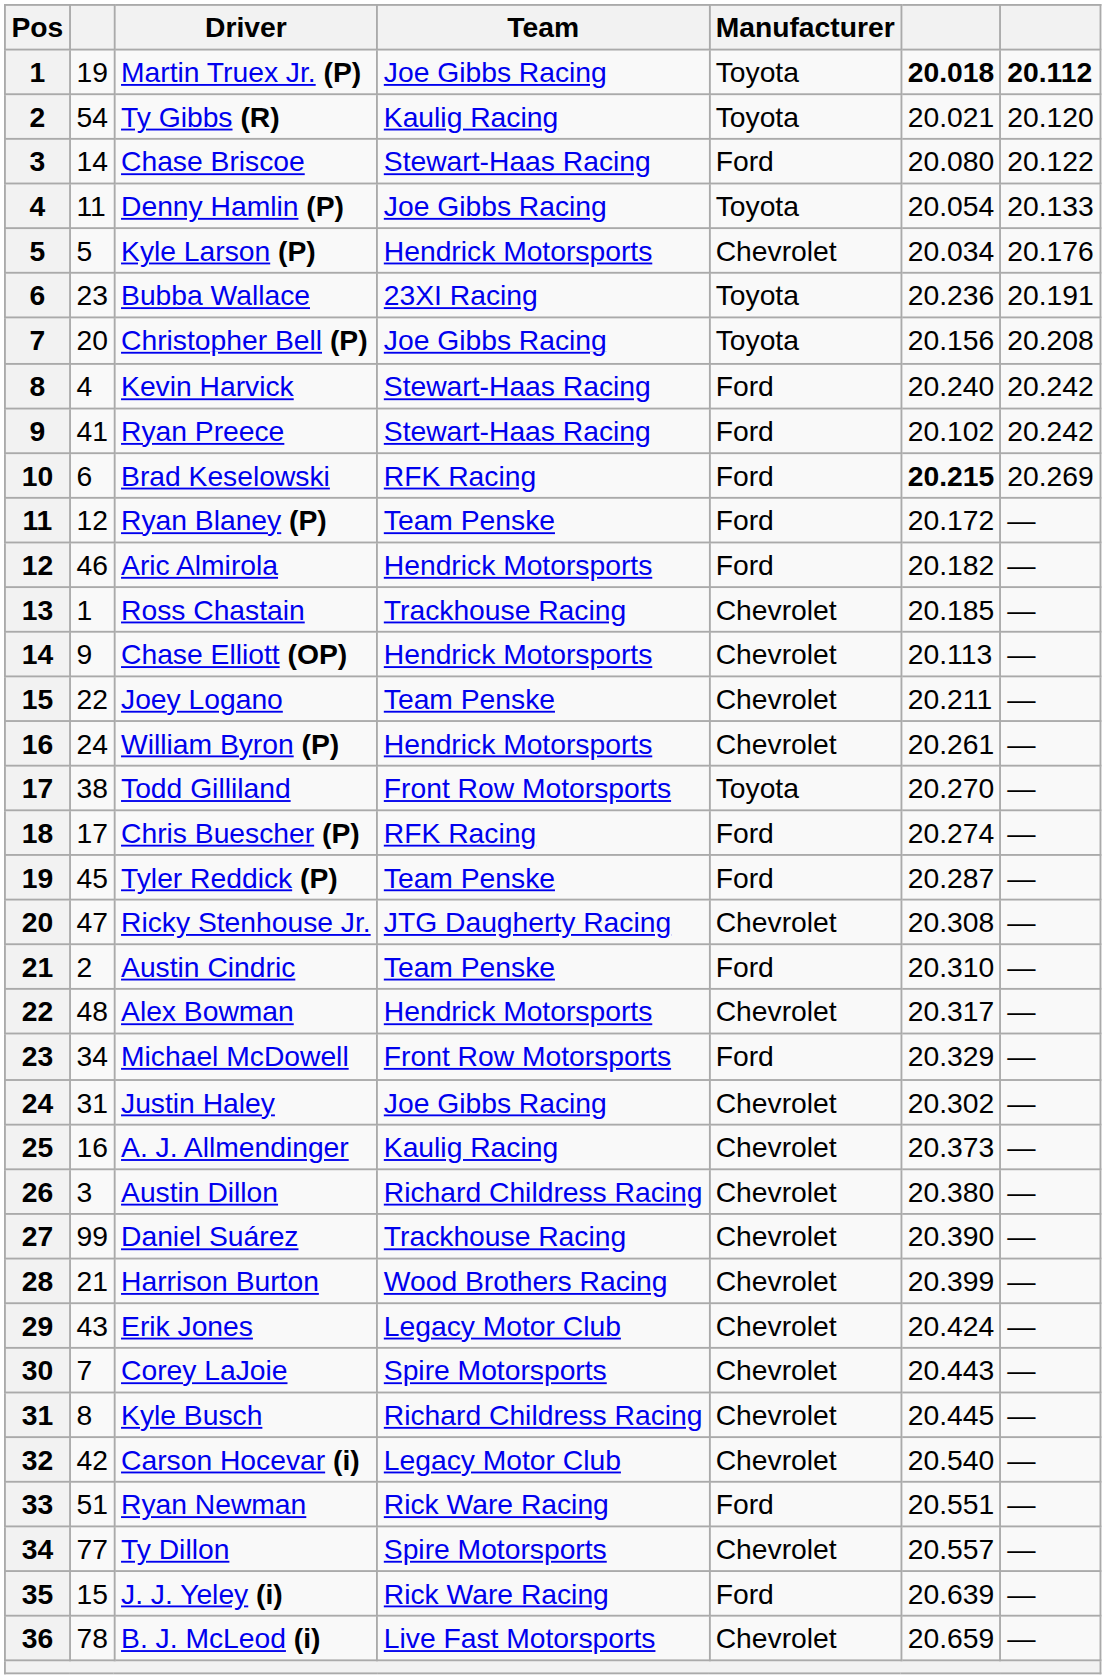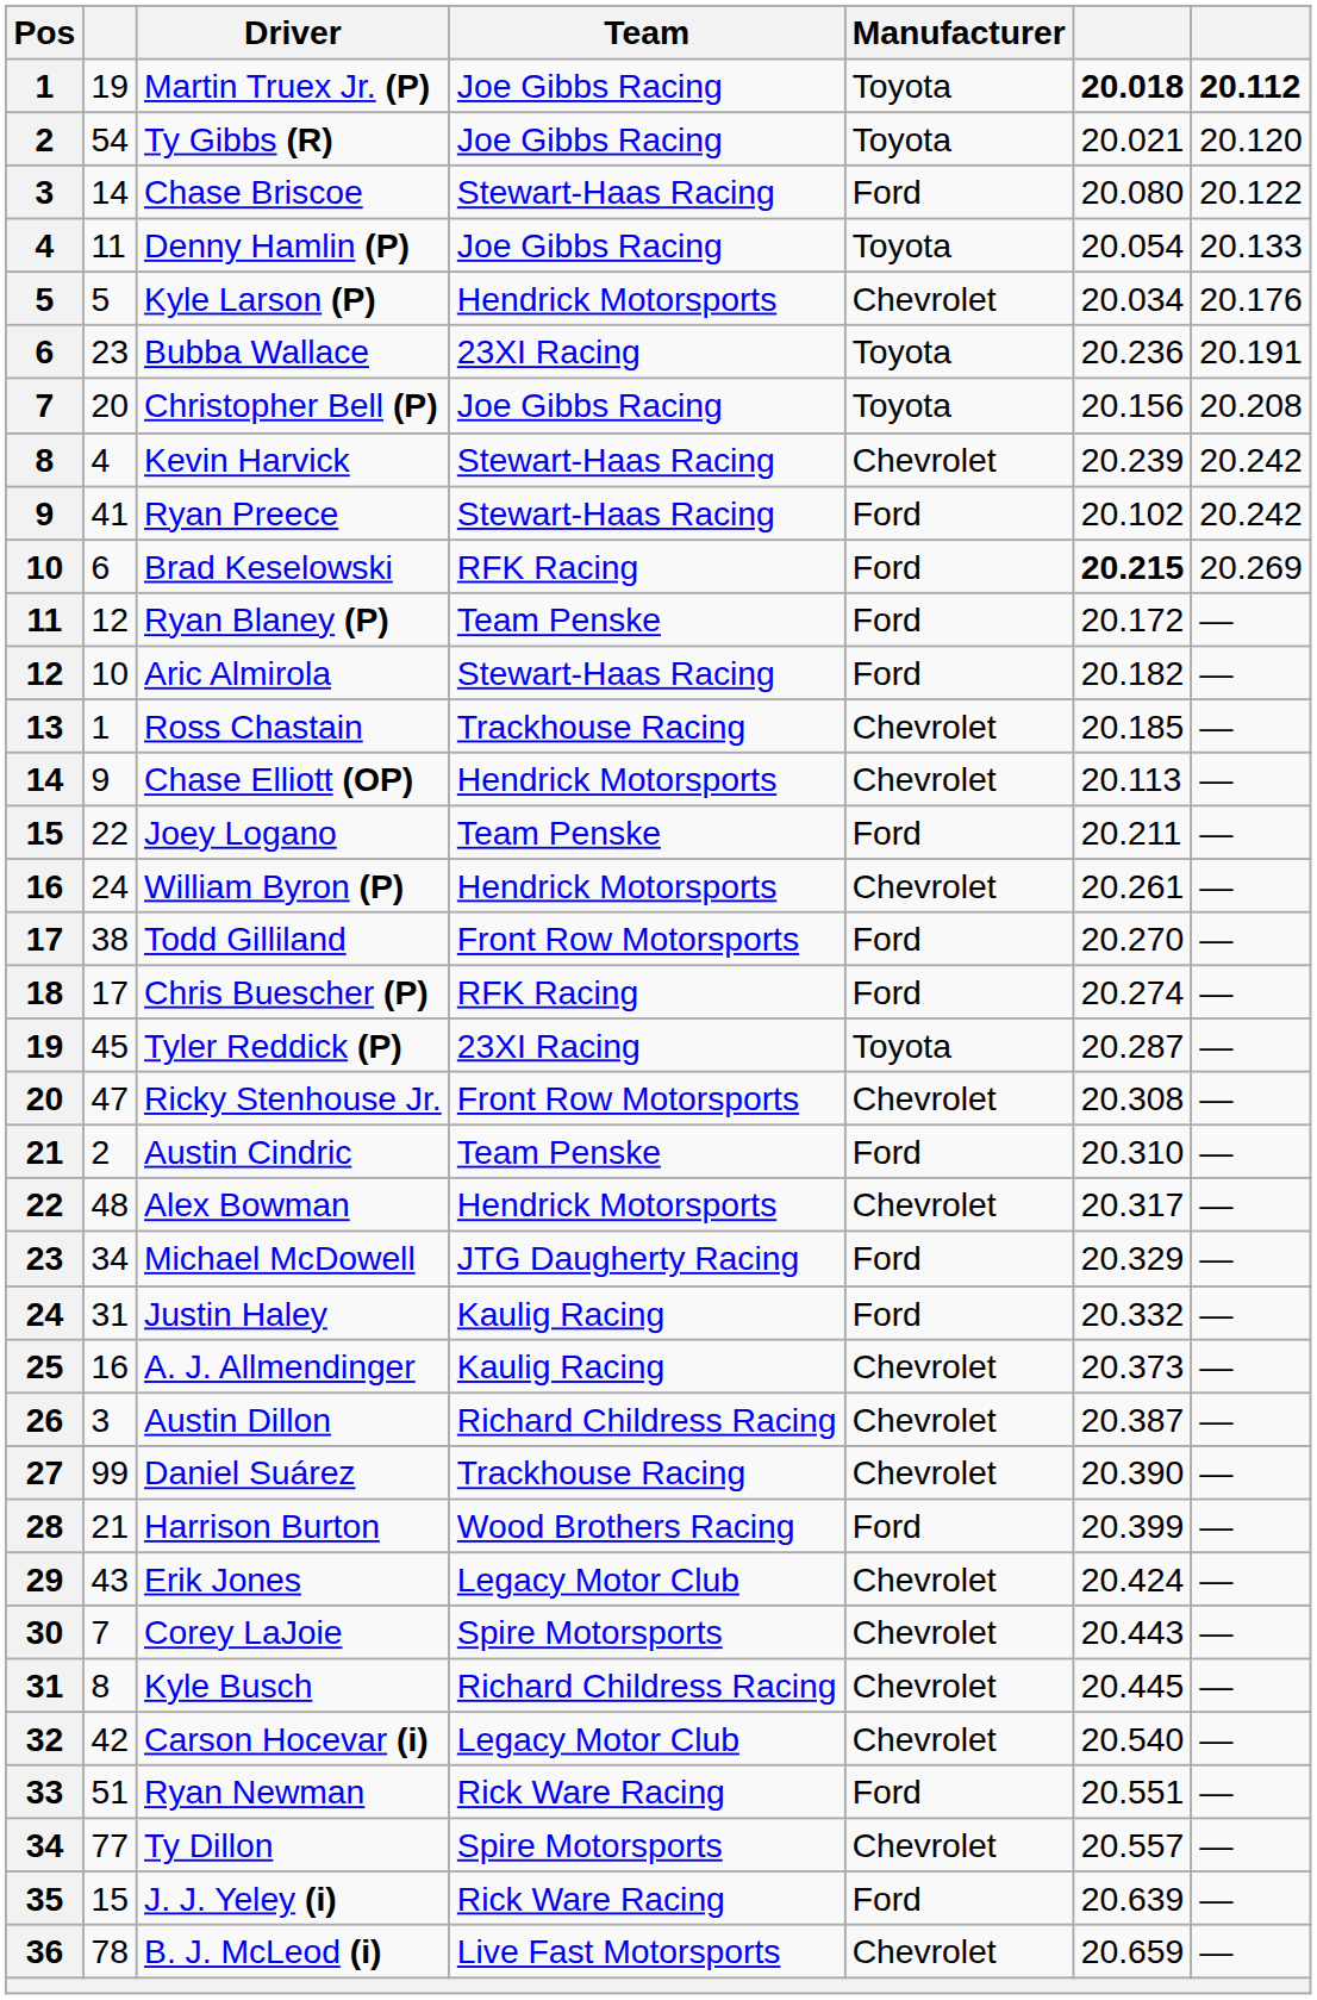 <table class="wikitable" style="font-size:95%">
 <tr>
 <th>Pos</th>
 <th></th>
 <th>Driver</th>
 <th>Team</th>
 <th>Manufacturer</th>
 <th></th>
 <th></th>
 </tr>
 <tr>
 <th>1</th>
 <td>19</td>
 <td><a href='#'>Martin Truex Jr.</a> <strong>(P)</strong></td>
 <td><a href='#'>Joe Gibbs Racing</a></td>
 <td>Toyota</td>
 <td><strong>20.018</strong></td>
 <td><strong>20.112</strong></td>
 </tr>
 <tr>
 <th>2</th>
 <td>54</td>
 <td><a href='#'>Ty Gibbs</a> <strong>(R)</strong></td>
-<td><a href='#'>Kaulig Racing</a></td>
+<td><a href='#'>Joe Gibbs Racing</a></td>
 <td>Toyota</td>
 <td>20.021</td>
 <td>20.120</td>
 </tr>
 <tr>
 <th>3</th>
 <td>14</td>
 <td><a href='#'>Chase Briscoe</a></td>
 <td><a href='#'>Stewart-Haas Racing</a></td>
 <td>Ford</td>
 <td>20.080</td>
 <td>20.122</td>
 </tr>
 <tr>
 <th>4</th>
 <td>11</td>
 <td><a href='#'>Denny Hamlin</a> <strong>(P)</strong></td>
 <td><a href='#'>Joe Gibbs Racing</a></td>
 <td>Toyota</td>
 <td>20.054</td>
 <td>20.133</td>
 </tr>
 <tr>
 <th>5</th>
 <td>5</td>
 <td><a href='#'>Kyle Larson</a> <strong>(P)</strong></td>
 <td><a href='#'>Hendrick Motorsports</a></td>
 <td>Chevrolet</td>
 <td>20.034</td>
 <td>20.176</td>
 </tr>
 <tr>
 <th>6</th>
 <td>23</td>
 <td><a href='#'>Bubba Wallace</a></td>
 <td><a href='#'>23XI Racing</a></td>
 <td>Toyota</td>
 <td>20.236</td>
 <td>20.191</td>
 </tr>
 <tr>
 <th>7</th>
 <td>20</td>
 <td><a href='#'>Christopher Bell</a> <strong>(P)</strong></td>
 <td><a href='#'>Joe Gibbs Racing</a></td>
 <td>Toyota</td>
 <td>20.156</td>
 <td>20.208</td>
 </tr>
 <tr>
 <th>8</th>
 <td>4</td>
 <td><a href='#'>Kevin Harvick</a></td>
 <td><a href='#'>Stewart-Haas Racing</a></td>
-<td>Ford</td>
-<td>20.240</td>
+<td>Chevrolet</td>
+<td>20.239</td>
 <td>20.242</td>
 </tr>
 <tr>
 <th>9</th>
 <td>41</td>
 <td><a href='#'>Ryan Preece</a></td>
 <td><a href='#'>Stewart-Haas Racing</a></td>
 <td>Ford</td>
 <td>20.102</td>
 <td>20.242</td>
 </tr>
 <tr>
 <th>10</th>
 <td>6</td>
 <td><a href='#'>Brad Keselowski</a></td>
 <td><a href='#'>RFK Racing</a></td>
 <td>Ford</td>
 <td><strong>20.215</strong></td>
 <td>20.269</td>
 </tr>
 <tr>
 <th>11</th>
 <td>12</td>
 <td><a href='#'>Ryan Blaney</a> <strong>(P)</strong></td>
 <td><a href='#'>Team Penske</a></td>
 <td>Ford</td>
 <td>20.172</td>
 <td>—</td>
 </tr>
 <tr>
 <th>12</th>
-<td>46</td>
+<td>10</td>
 <td><a href='#'>Aric Almirola</a></td>
-<td><a href='#'>Hendrick Motorsports</a></td>
+<td><a href='#'>Stewart-Haas Racing</a></td>
 <td>Ford</td>
 <td>20.182</td>
 <td>—</td>
 </tr>
 <tr>
 <th>13</th>
 <td>1</td>
 <td><a href='#'>Ross Chastain</a></td>
 <td><a href='#'>Trackhouse Racing</a></td>
 <td>Chevrolet</td>
 <td>20.185</td>
 <td>—</td>
 </tr>
 <tr>
 <th>14</th>
 <td>9</td>
 <td><a href='#'>Chase Elliott</a> <strong>(OP)</strong></td>
 <td><a href='#'>Hendrick Motorsports</a></td>
 <td>Chevrolet</td>
 <td>20.113</td>
 <td>—</td>
 </tr>
 <tr>
 <th>15</th>
 <td>22</td>
 <td><a href='#'>Joey Logano</a></td>
 <td><a href='#'>Team Penske</a></td>
-<td>Chevrolet</td>
+<td>Ford</td>
 <td>20.211</td>
 <td>—</td>
 </tr>
 <tr>
 <th>16</th>
 <td>24</td>
 <td><a href='#'>William Byron</a> <strong>(P)</strong></td>
 <td><a href='#'>Hendrick Motorsports</a></td>
 <td>Chevrolet</td>
 <td>20.261</td>
 <td>—</td>
 </tr>
 <tr>
 <th>17</th>
 <td>38</td>
 <td><a href='#'>Todd Gilliland</a></td>
 <td><a href='#'>Front Row Motorsports</a></td>
-<td>Toyota</td>
+<td>Ford</td>
 <td>20.270</td>
 <td>—</td>
 </tr>
 <tr>
 <th>18</th>
 <td>17</td>
 <td><a href='#'>Chris Buescher</a> <strong>(P)</strong></td>
 <td><a href='#'>RFK Racing</a></td>
 <td>Ford</td>
 <td>20.274</td>
 <td>—</td>
 </tr>
 <tr>
 <th>19</th>
 <td>45</td>
 <td><a href='#'>Tyler Reddick</a> <strong>(P)</strong></td>
-<td><a href='#'>Team Penske</a></td>
-<td>Ford</td>
+<td><a href='#'>23XI Racing</a></td>
+<td>Toyota</td>
 <td>20.287</td>
 <td>—</td>
 </tr>
 <tr>
 <th>20</th>
 <td>47</td>
 <td><a href='#'>Ricky Stenhouse Jr.</a></td>
-<td><a href='#'>JTG Daugherty Racing</a></td>
+<td><a href='#'>Front Row Motorsports</a></td>
 <td>Chevrolet</td>
 <td>20.308</td>
 <td>—</td>
 </tr>
 <tr>
 <th>21</th>
 <td>2</td>
 <td><a href='#'>Austin Cindric</a></td>
 <td><a href='#'>Team Penske</a></td>
 <td>Ford</td>
 <td>20.310</td>
 <td>—</td>
 </tr>
 <tr>
 <th>22</th>
 <td>48</td>
 <td><a href='#'>Alex Bowman</a></td>
 <td><a href='#'>Hendrick Motorsports</a></td>
 <td>Chevrolet</td>
 <td>20.317</td>
 <td>—</td>
 </tr>
 <tr>
 <th>23</th>
 <td>34</td>
 <td><a href='#'>Michael McDowell</a></td>
-<td><a href='#'>Front Row Motorsports</a></td>
+<td><a href='#'>JTG Daugherty Racing</a></td>
 <td>Ford</td>
 <td>20.329</td>
 <td>—</td>
 </tr>
 <tr>
 <th>24</th>
 <td>31</td>
 <td><a href='#'>Justin Haley</a></td>
-<td><a href='#'>Joe Gibbs Racing</a></td>
-<td>Chevrolet</td>
-<td>20.302</td>
+<td><a href='#'>Kaulig Racing</a></td>
+<td>Ford</td>
+<td>20.332</td>
 <td>—</td>
 </tr>
 <tr>
 <th>25</th>
 <td>16</td>
 <td><a href='#'>A. J. Allmendinger</a></td>
 <td><a href='#'>Kaulig Racing</a></td>
 <td>Chevrolet</td>
 <td>20.373</td>
 <td>—</td>
 </tr>
 <tr>
 <th>26</th>
 <td>3</td>
 <td><a href='#'>Austin Dillon</a></td>
 <td><a href='#'>Richard Childress Racing</a></td>
 <td>Chevrolet</td>
-<td>20.380</td>
+<td>20.387</td>
 <td>—</td>
 </tr>
 <tr>
 <th>27</th>
 <td>99</td>
 <td><a href='#'>Daniel Suárez</a></td>
 <td><a href='#'>Trackhouse Racing</a></td>
 <td>Chevrolet</td>
 <td>20.390</td>
 <td>—</td>
 </tr>
 <tr>
 <th>28</th>
 <td>21</td>
 <td><a href='#'>Harrison Burton</a></td>
 <td><a href='#'>Wood Brothers Racing</a></td>
-<td>Chevrolet</td>
+<td>Ford</td>
 <td>20.399</td>
 <td>—</td>
 </tr>
 <tr>
 <th>29</th>
 <td>43</td>
 <td><a href='#'>Erik Jones</a></td>
 <td><a href='#'>Legacy Motor Club</a></td>
 <td>Chevrolet</td>
 <td>20.424</td>
 <td>—</td>
 </tr>
 <tr>
 <th>30</th>
 <td>7</td>
 <td><a href='#'>Corey LaJoie</a></td>
 <td><a href='#'>Spire Motorsports</a></td>
 <td>Chevrolet</td>
 <td>20.443</td>
 <td>—</td>
 </tr>
 <tr>
 <th>31</th>
 <td>8</td>
 <td><a href='#'>Kyle Busch</a></td>
 <td><a href='#'>Richard Childress Racing</a></td>
 <td>Chevrolet</td>
 <td>20.445</td>
 <td>—</td>
 </tr>
 <tr>
 <th>32</th>
 <td>42</td>
 <td><a href='#'>Carson Hocevar</a> <strong>(i)</strong></td>
 <td><a href='#'>Legacy Motor Club</a></td>
 <td>Chevrolet</td>
 <td>20.540</td>
 <td>—</td>
 </tr>
 <tr>
 <th>33</th>
 <td>51</td>
 <td><a href='#'>Ryan Newman</a></td>
 <td><a href='#'>Rick Ware Racing</a></td>
 <td>Ford</td>
 <td>20.551</td>
 <td>—</td>
 </tr>
 <tr>
 <th>34</th>
 <td>77</td>
 <td><a href='#'>Ty Dillon</a></td>
 <td><a href='#'>Spire Motorsports</a></td>
 <td>Chevrolet</td>
 <td>20.557</td>
 <td>—</td>
 </tr>
 <tr>
 <th>35</th>
 <td>15</td>
 <td><a href='#'>J. J. Yeley</a> <strong>(i)</strong></td>
 <td><a href='#'>Rick Ware Racing</a></td>
 <td>Ford</td>
 <td>20.639</td>
 <td>—</td>
 </tr>
 <tr>
 <th>36</th>
 <td>78</td>
 <td><a href='#'>B. J. McLeod</a> <strong>(i)</strong></td>
 <td><a href='#'>Live Fast Motorsports</a></td>
 <td>Chevrolet</td>
 <td>20.659</td>
 <td>—</td>
 </tr>
 <tr>
 <th colspan="7"></th>
 </tr>
 </table>
